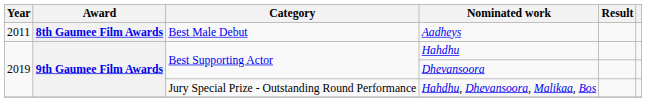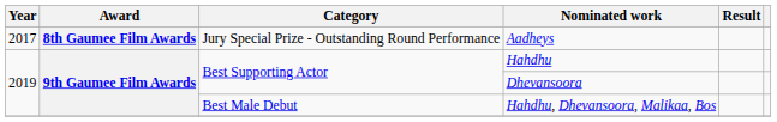 <table class="wikitable plainrowheaders sortable">
 <tr>
 <th scope="col">Year</th>
 <th scope="col">Award</th>
 <th scope="col">Category</th>
 <th scope="col">Nominated work</th>
 <th scope="col">Result</th>
 <th scope="col" class="unsortable"></th>
 </tr>
 <tr>
-<td>2011</td>
+<td>2017</td>
 <th scope="row"><a href='#'>8th Gaumee Film Awards</a></th>
-<td><a href='#'>Best Male Debut</a></td>
+<td>Jury Special Prize - Outstanding Round Performance</td>
 <td><em><a href='#'>Aadheys</a></em></td>
 <td></td>
 <td style="text-align:center;"></td>
 </tr>
 <tr>
 <td rowspan="3">2019</td>
 <th scope="row" rowspan="3"><a href='#'>9th Gaumee Film Awards</a></th>
 <td rowspan="2"><a href='#'>Best Supporting Actor</a></td>
 <td><em><a href='#'>Hahdhu</a></em></td>
 <td></td>
 <td style="text-align:center;"></td>
 </tr>
 <tr>
 <td><em><a href='#'>Dhevansoora</a></em></td>
 <td></td>
 <td style="text-align:center;"></td>
 </tr>
 <tr>
-<td>Jury Special Prize - Outstanding Round Performance</td>
+<td><a href='#'>Best Male Debut</a></td>
 <td><em><a href='#'>Hahdhu</a></em>, <em><a href='#'>Dhevansoora</a></em>, <em><a href='#'>Malikaa</a></em>, <em><a href='#'>Bos</a></em></td>
 <td></td>
 <td style="text-align:center;"></td>
 </tr>
 <tr>
 </tr>
 </table>
